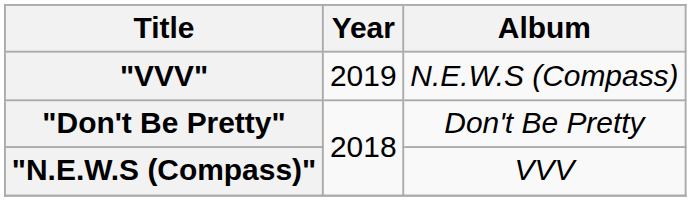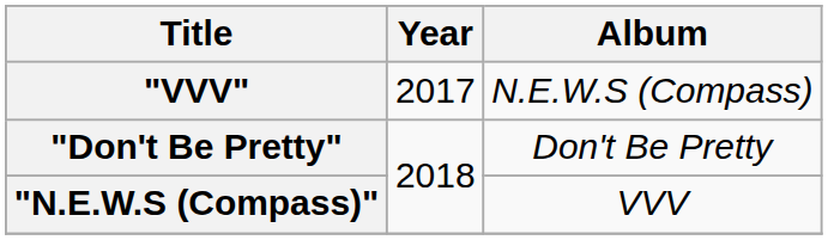 <table class="wikitable plainrowheaders" style="text-align:center;" border="1">
 <tr>
 <th scope="col">Title</th>
 <th scope="col">Year</th>
 <th scope="col">Album</th>
 </tr>
 <tr>
 <th scope="row">"VVV"</th>
-<td>2019</td>
+<td>2017</td>
 <td><em>N.E.W.S (Compass)</em></td>
 </tr>
 <tr>
 <th scope="row">"Don't Be Pretty"</th>
 <td rowspan="2">2018</td>
 <td><em>Don't Be Pretty</em></td>
 </tr>
 <tr>
 <th scope="row">"N.E.W.S (Compass)"</th>
 <td><em>VVV</em></td>
 </tr>
 <tr>
 </tr>
 </table>
